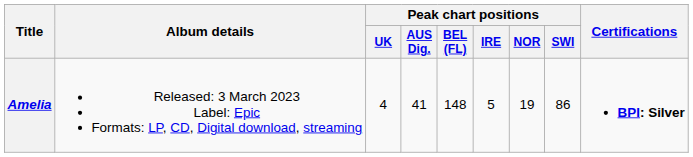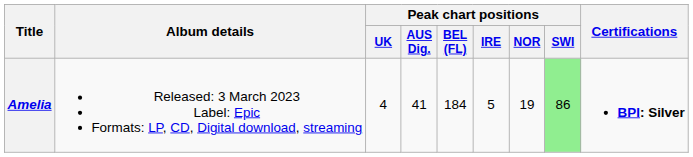 <table class="wikitable plainrowheaders" style="text-align:center;">
 <tr>
 <th scope="col" rowspan="2">Title</th>
 <th scope="col" rowspan="2">Album details</th>
 <th scope="col" colspan="6">Peak chart positions</th>
 <th scope="col" rowspan="2"><a href='#'>Certifications</a></th>
 </tr>
 <tr>
 <th scope="col" style="width:2.5em;font-size:90%;"><a href='#'>UK</a><br></th>
 <th scope="col" style="width:2.5em;font-size:90%;"><a href='#'>AUS<br>Dig.</a><br></th>
 <th scope="col" style="width:2.5em;font-size:90%;"><a href='#'>BEL<br>(FL)</a><br></th>
 <th scope="col" style="width:2.5em;font-size:90%;"><a href='#'>IRE</a><br></th>
 <th scope="col" style="width:2.5em;font-size:90%;"><a href='#'>NOR</a><br></th>
 <th scope="col" style="width:2.5em;font-size:90%;"><a href='#'>SWI</a><br></th>
 </tr>
 <tr>
 <th scope="row"><em><a href='#'>Amelia</a></em></th>
 <td><br><ul><li>Released: 3 March 2023</li><li>Label: <a href='#'>Epic</a></li><li>Formats: <a href='#'>LP</a>, <a href='#'>CD</a>, <a href='#'>Digital download</a>, <a href='#'>streaming</a></li></ul></td>
 <td>4</td>
 <td>41</td>
-<td>148</td>
+<td>184</td>
 <td>5</td>
 <td>19</td>
-<td>86</td>
+<td style="background: lightgreen;">86</td>
 <td><strong><br><ul><li><a href='#'>BPI</a>: Silver</li></ul></strong></td>
 </tr>
 </table>
